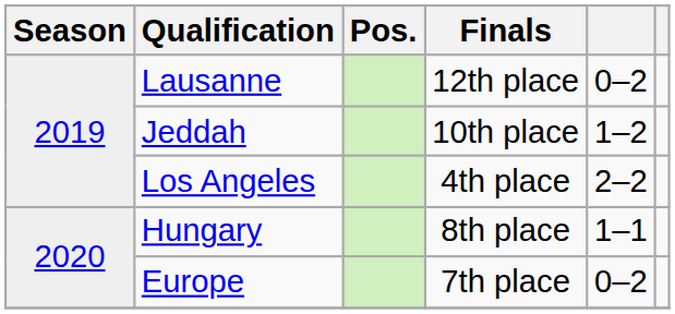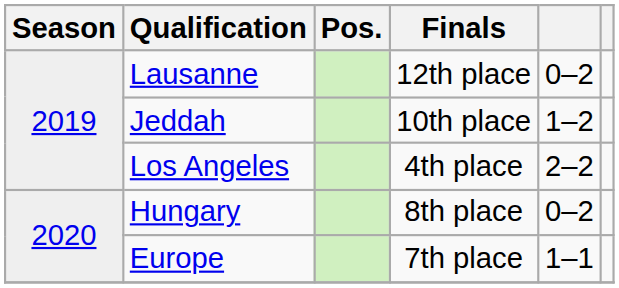 <table class="wikitable" style="font-size:85%; text-align:center">
 <tr>
 <th>Season</th>
 <th>Qualification</th>
 <th>Pos.</th>
 <th>Finals</th>
 <th></th>
 <th></th>
 </tr>
 <tr>
 <td bgcolor=#efefef rowspan=3><a href='#'>2019</a></td>
 <td align=left><a href='#'>Lausanne</a></td>
 <td align=center bgcolor=#D0F0C0></td>
 <td>12th place</td>
 <td>0–2</td>
 <td></td>
 </tr>
 <tr>
 <td align=left><a href='#'>Jeddah</a></td>
 <td align=center bgcolor=#D0F0C0></td>
 <td>10th place</td>
 <td>1–2</td>
 <td></td>
 </tr>
 <tr>
 <td align=left><a href='#'>Los Angeles</a></td>
 <td align=center bgcolor=#D0F0C0></td>
 <td>4th place</td>
 <td>2–2</td>
 <td></td>
 </tr>
 <tr>
 <td bgcolor=#efefef rowspan=2><a href='#'>2020</a></td>
 <td align=left><a href='#'>Hungary</a></td>
 <td align=center bgcolor=#D0F0C0></td>
 <td>8th place</td>
-<td>1–1</td>
+<td>0–2</td>
 <td></td>
 </tr>
 <tr>
 <td align=left><a href='#'>Europe</a></td>
 <td align=center bgcolor=#D0F0C0></td>
 <td>7th place</td>
-<td>0–2</td>
+<td>1–1</td>
 <td></td>
 </tr>
 <tr>
 </tr>
 </table>
